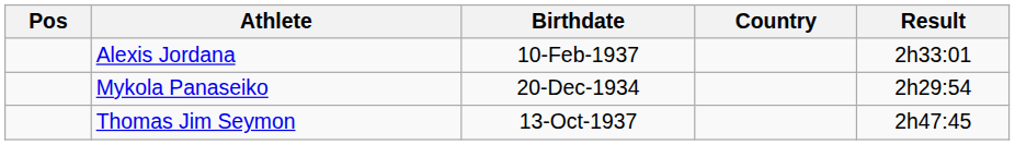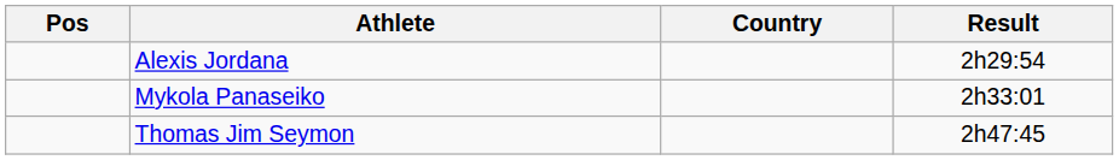 <table class="wikitable"  style="text-align:center; width:60%;">
 <tr>
 <th>Pos</th>
 <th>Athlete</th>
-<th>Birthdate</th>
 <th>Country</th>
 <th>Result</th>
 </tr>
 <tr>
 <td align=center></td>
 <td align=left><a href='#'>Alexis Jordana</a></td>
-<td>10-Feb-1937</td>
+<td align=left></td>
+<td>2h29:54</td>
+</tr>
+<tr>
+<td align=center></td>
+<td align=left><a href='#'>Mykola Panaseiko</a></td>
 <td align=left></td>
 <td>2h33:01</td>
 </tr>
 <tr>
 <td align=center></td>
-<td align=left><a href='#'>Mykola Panaseiko</a></td>
-<td>20-Dec-1934</td>
-<td align=left></td>
-<td>2h29:54</td>
-</tr>
-<tr>
-<td align=center></td>
 <td align=left><a href='#'>Thomas Jim Seymon</a></td>
-<td>13-Oct-1937</td>
 <td align=left></td>
 <td>2h47:45</td>
 </tr>
 </table>
